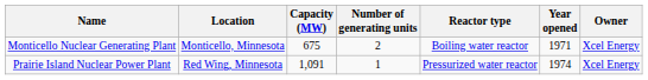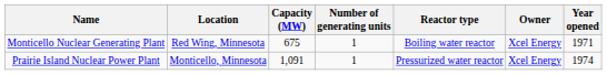 <table class="wikitable sortable" style="font-size:95%; text-align:center;">
 <tr>
 <th>Name</th>
 <th>Location</th>
 <th>Capacity<br>(<a href='#'>MW</a>)</th>
 <th>Number of <br>generating units</th>
 <th>Reactor type</th>
+<th>Owner</th>
 <th>Year<br>opened</th>
-<th>Owner</th>
 </tr>
 <tr>
 <td><a href='#'>Monticello Nuclear Generating Plant</a></td>
-<td><a href='#'>Monticello, Minnesota</a></td>
+<td><a href='#'>Red Wing, Minnesota</a></td>
 <td>675</td>
-<td>2</td>
+<td>1</td>
 <td><a href='#'>Boiling water reactor</a></td>
+<td><a href='#'>Xcel Energy</a></td>
 <td>1971</td>
-<td><a href='#'>Xcel Energy</a></td>
 </tr>
 <tr>
 <td><a href='#'>Prairie Island Nuclear Power Plant</a></td>
-<td><a href='#'>Red Wing, Minnesota</a></td>
+<td><a href='#'>Monticello, Minnesota</a></td>
 <td>1,091</td>
 <td>1</td>
 <td><a href='#'>Pressurized water reactor</a></td>
+<td><a href='#'>Xcel Energy</a></td>
 <td>1974</td>
-<td><a href='#'>Xcel Energy</a></td>
 </tr>
 </table>
